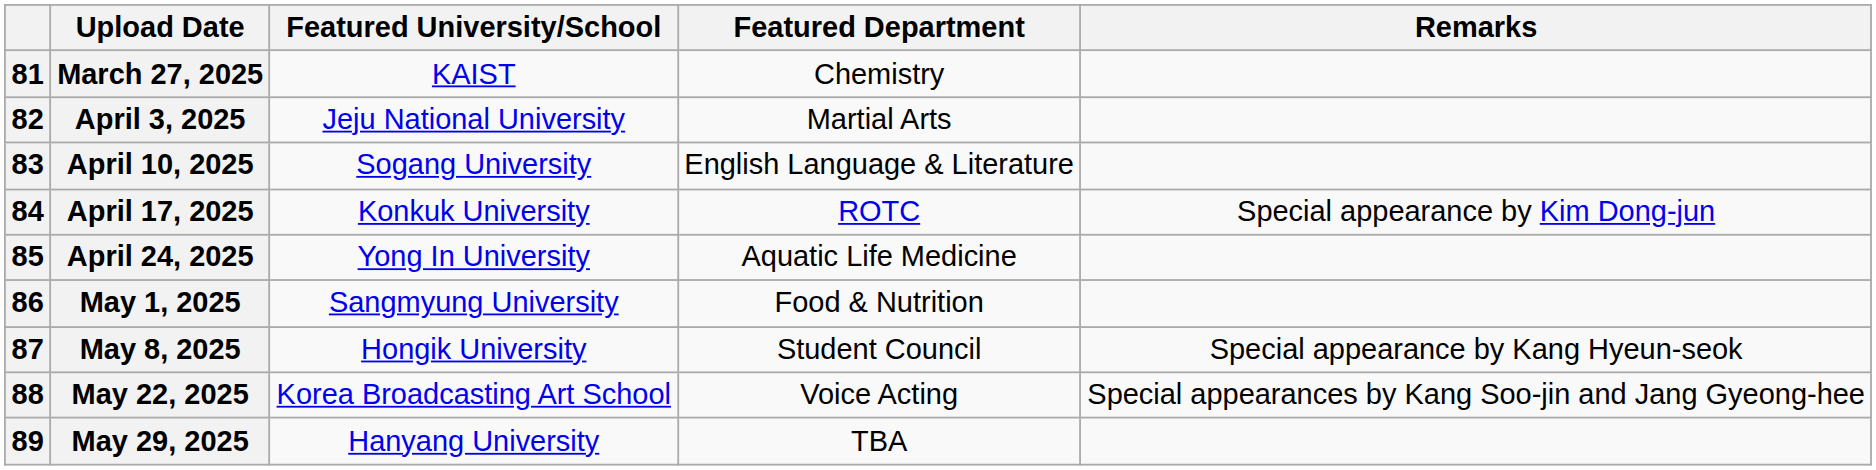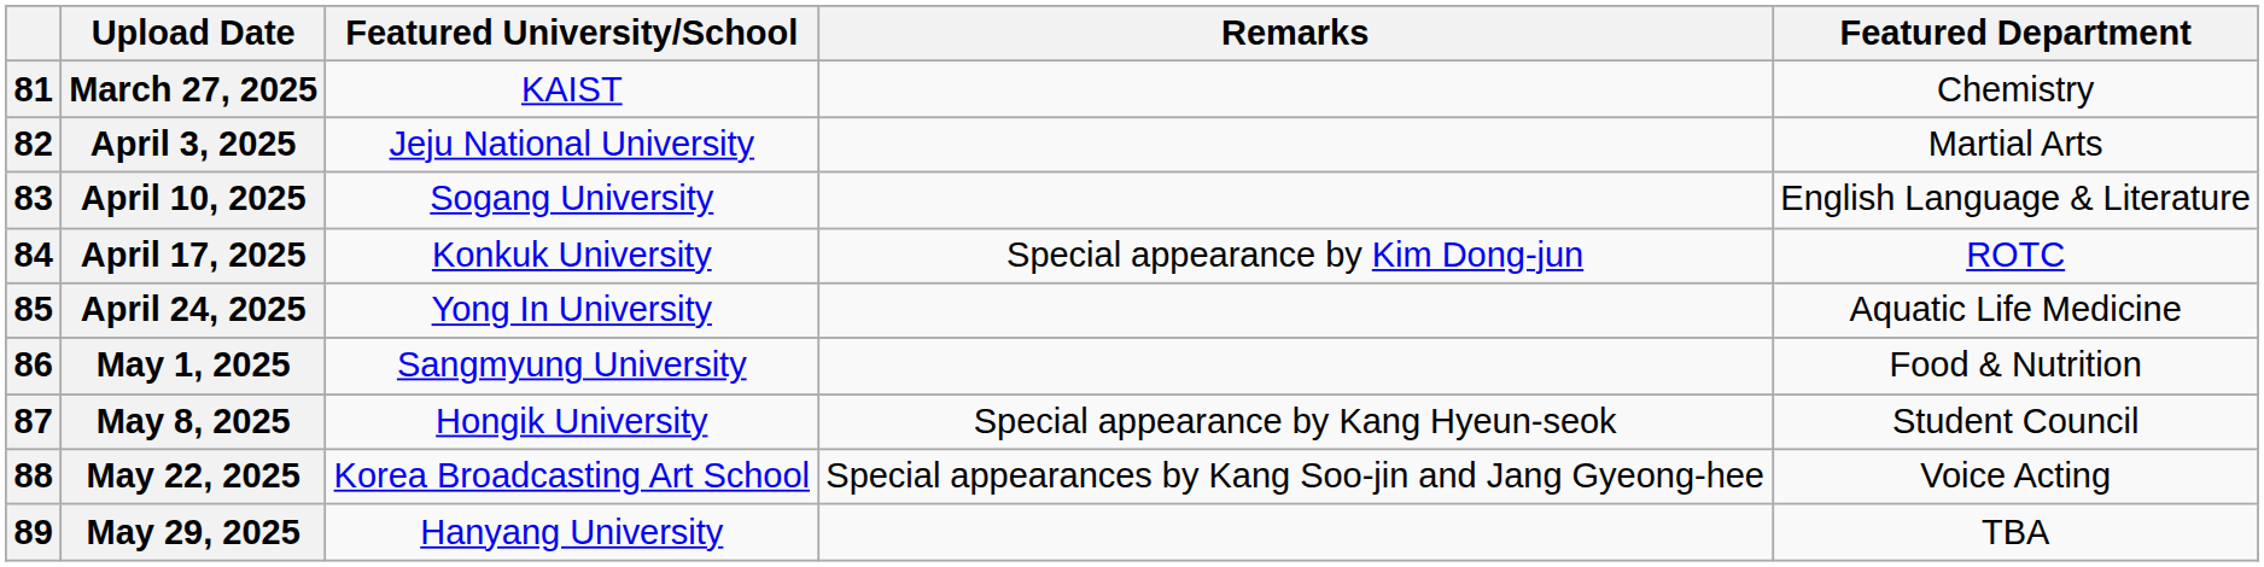 <table class="wikitable plainrowheaders" style="text-align:center">
 <tr>
 <th></th>
 <th>Upload Date</th>
 <th>Featured University/School</th>
+<th>Remarks</th>
 <th>Featured Department</th>
-<th>Remarks</th>
 </tr>
 <tr>
 <th>81</th>
 <th>March 27, 2025</th>
 <td><a href='#'>KAIST</a></td>
+<td></td>
 <td>Chemistry</td>
-<td></td>
 </tr>
 <tr>
 <th>82</th>
 <th>April 3, 2025</th>
 <td><a href='#'>Jeju National University</a></td>
+<td></td>
 <td>Martial Arts</td>
-<td></td>
 </tr>
 <tr>
 <th>83</th>
 <th>April 10, 2025</th>
 <td><a href='#'>Sogang University</a></td>
+<td></td>
 <td>English Language & Literature</td>
-<td></td>
 </tr>
 <tr>
 <th>84</th>
 <th>April 17, 2025</th>
 <td><a href='#'>Konkuk University</a></td>
+<td>Special appearance by <a href='#'>Kim Dong-jun</a></td>
 <td><a href='#'>ROTC</a></td>
-<td>Special appearance by <a href='#'>Kim Dong-jun</a></td>
 </tr>
 <tr>
 <th>85</th>
 <th>April 24, 2025</th>
 <td><a href='#'>Yong In University</a></td>
+<td></td>
 <td>Aquatic Life Medicine</td>
-<td></td>
 </tr>
 <tr>
 <th>86</th>
 <th>May 1, 2025</th>
 <td><a href='#'>Sangmyung University</a></td>
+<td></td>
 <td>Food & Nutrition</td>
-<td></td>
 </tr>
 <tr>
 <th>87</th>
 <th>May 8, 2025</th>
 <td><a href='#'>Hongik University</a></td>
+<td>Special appearance by Kang Hyeun-seok</td>
 <td>Student Council</td>
-<td>Special appearance by Kang Hyeun-seok</td>
 </tr>
 <tr>
 <th>88</th>
 <th>May 22, 2025</th>
 <td><a href='#'>Korea Broadcasting Art School</a></td>
+<td>Special appearances by Kang Soo-jin and Jang Gyeong-hee</td>
 <td>Voice Acting</td>
-<td>Special appearances by Kang Soo-jin and Jang Gyeong-hee</td>
 </tr>
 <tr>
 <th>89</th>
 <th>May 29, 2025</th>
 <td><a href='#'>Hanyang University</a></td>
+<td></td>
 <td>TBA</td>
-<td></td>
 </tr>
 </table>
